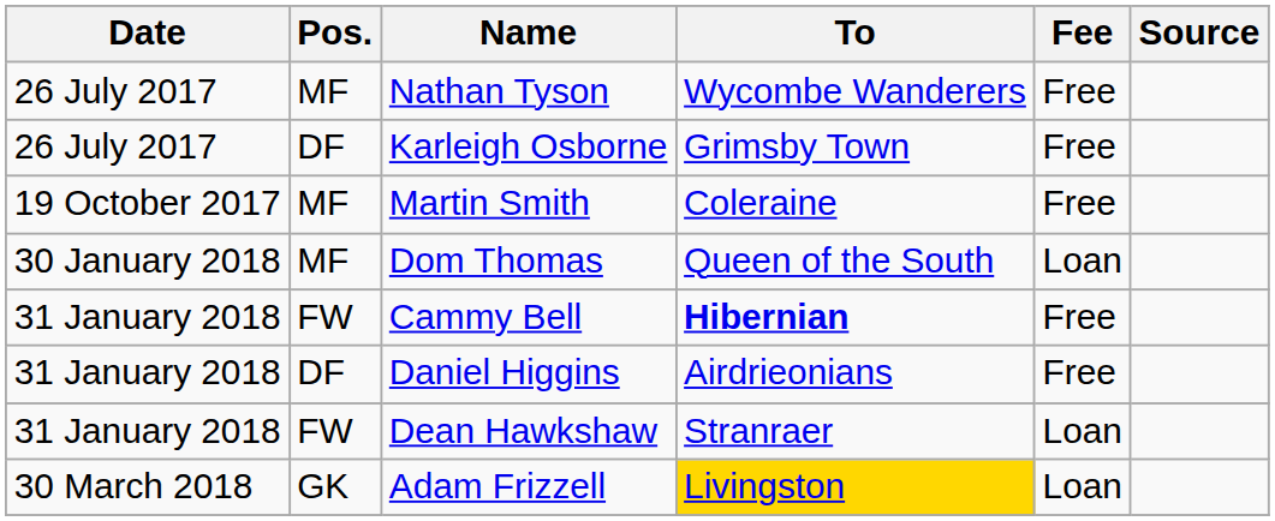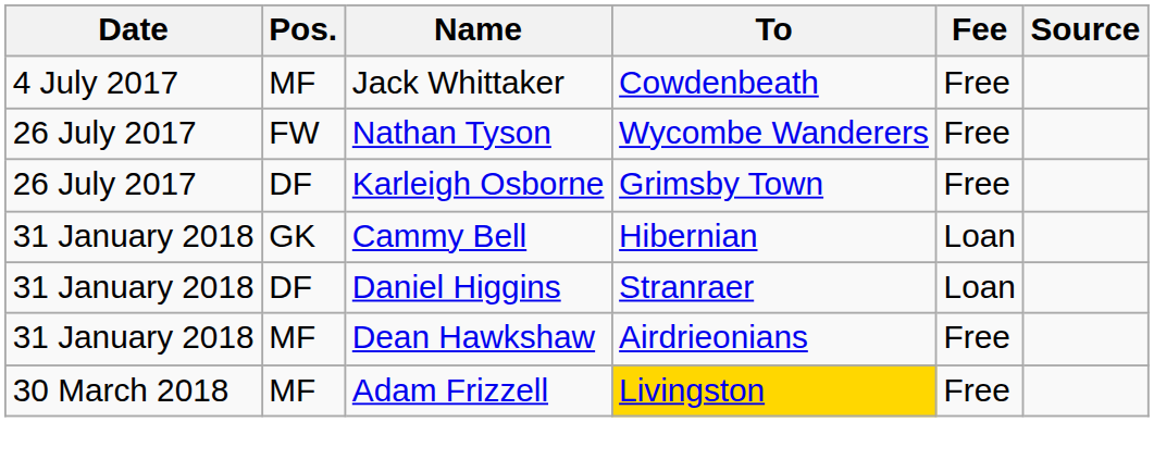 <table class="wikitable">
 <tr>
 <th>Date</th>
 <th>Pos.</th>
 <th>Name</th>
 <th>To</th>
 <th>Fee</th>
 <th>Source</th>
 </tr>
 <tr>
+<td>4 July 2017</td>
+<td>MF</td>
+<td>Jack Whittaker</td>
+<td><a href='#'>Cowdenbeath</a></td>
+<td>Free</td>
+<td></td>
+</tr>
+<tr>
 <td>26 July 2017</td>
-<td>MF</td>
+<td>FW</td>
 <td> <a href='#'>Nathan Tyson</a></td>
 <td> <a href='#'>Wycombe Wanderers</a></td>
 <td>Free</td>
 <td></td>
 </tr>
 <tr>
 <td>26 July 2017</td>
 <td>DF</td>
 <td> <a href='#'>Karleigh Osborne</a></td>
 <td> <a href='#'>Grimsby Town</a></td>
 <td>Free</td>
 <td></td>
 </tr>
 <tr>
-<td>19 October 2017</td>
-<td>MF</td>
-<td> <a href='#'>Martin Smith</a></td>
-<td> <a href='#'>Coleraine</a></td>
-<td>Free</td>
-<td></td>
-</tr>
-<tr>
-<td>30 January 2018</td>
-<td>MF</td>
-<td><a href='#'>Dom Thomas</a></td>
-<td><a href='#'>Queen of the South</a></td>
+<td>31 January 2018</td>
+<td>GK</td>
+<td><a href='#'>Cammy Bell</a></td>
+<td><a href='#'>Hibernian</a></td>
 <td>Loan</td>
-<td></td>
-</tr>
-<tr>
-<td>31 January 2018</td>
-<td>FW</td>
-<td><a href='#'>Cammy Bell</a></td>
-<td><strong><a href='#'>Hibernian</a></strong></td>
-<td>Free</td>
 <td></td>
 </tr>
 <tr>
 <td>31 January 2018</td>
 <td>DF</td>
 <td><a href='#'>Daniel Higgins</a></td>
+<td><a href='#'>Stranraer</a></td>
+<td>Loan</td>
+<td></td>
+</tr>
+<tr>
+<td>31 January 2018</td>
+<td>MF</td>
+<td><a href='#'>Dean Hawkshaw</a></td>
 <td><a href='#'>Airdrieonians</a></td>
 <td>Free</td>
 <td></td>
 </tr>
 <tr>
-<td>31 January 2018</td>
-<td>FW</td>
-<td><a href='#'>Dean Hawkshaw</a></td>
-<td><a href='#'>Stranraer</a></td>
-<td>Loan</td>
-<td></td>
-</tr>
-<tr>
 <td>30 March 2018</td>
-<td>GK</td>
+<td>MF</td>
 <td><a href='#'>Adam Frizzell</a></td>
 <td style="background: gold;"><a href='#'>Livingston</a></td>
-<td>Loan</td>
+<td>Free</td>
 <td></td>
 </tr>
 </table>
